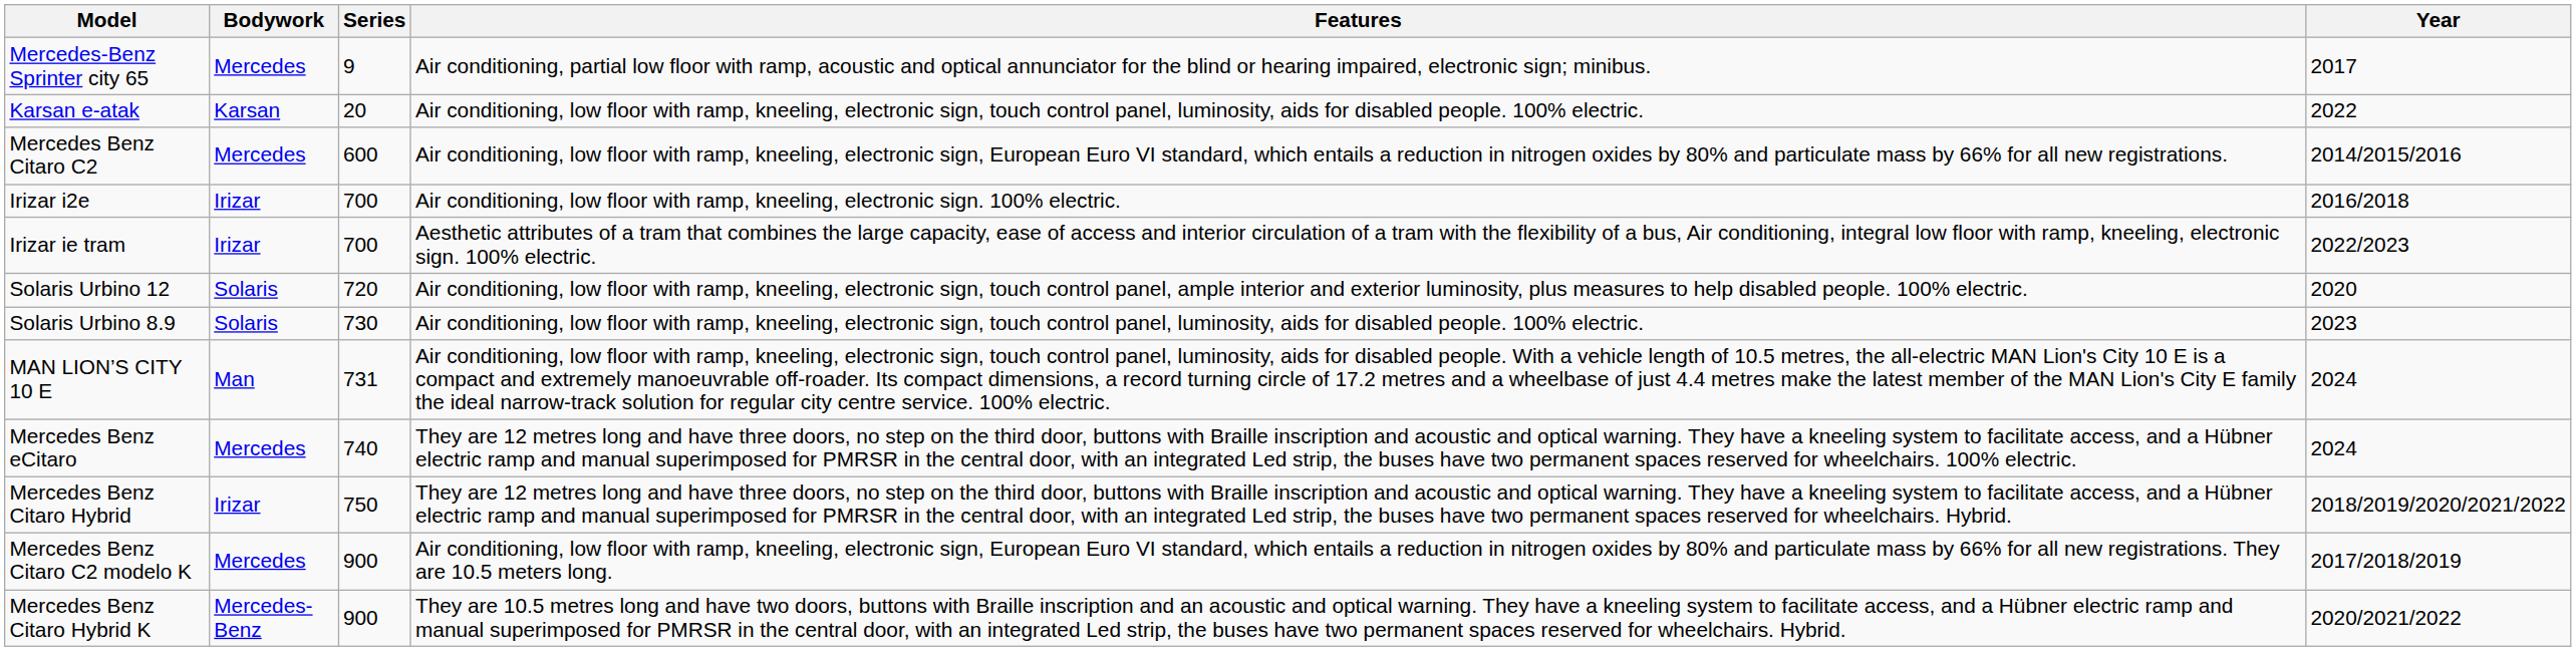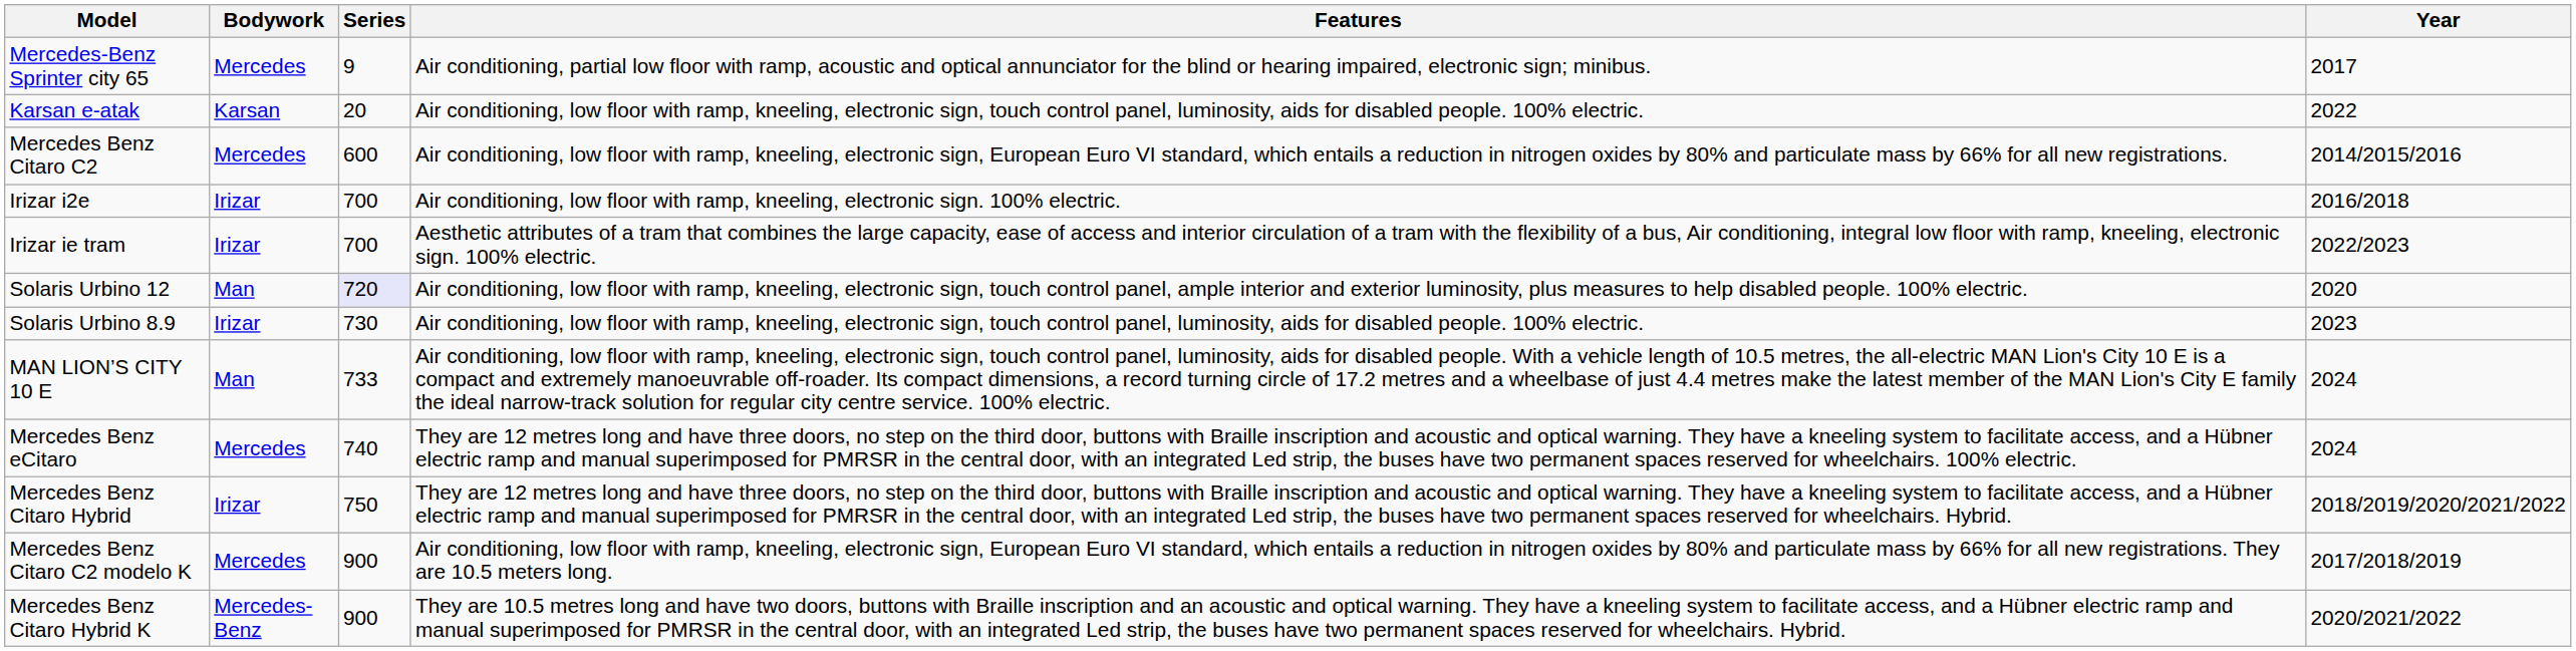 <table class="wikitable" align=center>
 <tr>
 <th>Model</th>
 <th>Bodywork</th>
 <th>Series</th>
 <th>Features</th>
 <th>Year</th>
 </tr>
 <tr>
 <td><a href='#'>Mercedes-Benz Sprinter</a> city 65</td>
 <td><a href='#'>Mercedes</a></td>
 <td>9</td>
 <td>Air conditioning, partial low floor with ramp, acoustic and optical annunciator for the blind or hearing impaired, electronic sign; minibus.</td>
 <td>2017</td>
 </tr>
 <tr>
 <td><a href='#'>Karsan e-atak</a></td>
 <td><a href='#'>Karsan</a></td>
 <td>20</td>
 <td>Air conditioning, low floor with ramp, kneeling, electronic sign, touch control panel, luminosity, aids for disabled people. 100% electric.</td>
 <td>2022</td>
 </tr>
 <tr>
 <td>Mercedes Benz Citaro C2</td>
 <td><a href='#'>Mercedes</a></td>
 <td>600</td>
 <td>Air conditioning, low floor with ramp, kneeling, electronic sign, European Euro VI standard, which entails a reduction in nitrogen oxides by 80% and particulate mass by 66% for all new registrations.</td>
 <td>2014/2015/2016</td>
 </tr>
 <tr>
 <td>Irizar i2e</td>
 <td><a href='#'>Irizar</a></td>
 <td>700</td>
 <td>Air conditioning, low floor with ramp, kneeling, electronic sign. 100% electric.</td>
 <td>2016/2018</td>
 </tr>
 <tr>
 <td>Irizar ie tram</td>
 <td><a href='#'>Irizar</a></td>
 <td>700</td>
 <td>Aesthetic attributes of a tram that combines the large capacity, ease of access and interior circulation of a tram with the flexibility of a bus, Air conditioning, integral low floor with ramp, kneeling, electronic sign. 100% electric.</td>
 <td>2022/2023</td>
 </tr>
 <tr>
 <td>Solaris Urbino 12</td>
-<td><a href='#'>Solaris</a></td>
-<td>720</td>
+<td><a href='#'>Man</a></td>
+<td style="background: lavender;">720</td>
 <td>Air conditioning, low floor with ramp, kneeling, electronic sign, touch control panel, ample interior and exterior luminosity, plus measures to help disabled people. 100% electric.</td>
 <td>2020</td>
 </tr>
 <tr>
 <td>Solaris Urbino 8.9</td>
-<td><a href='#'>Solaris</a></td>
+<td><a href='#'>Irizar</a></td>
 <td>730</td>
 <td>Air conditioning, low floor with ramp, kneeling, electronic sign, touch control panel, luminosity, aids for disabled people. 100% electric.</td>
 <td>2023</td>
 </tr>
 <tr>
 <td>MAN LION’S CITY 10 E</td>
 <td><a href='#'>Man</a></td>
-<td>731</td>
+<td>733</td>
 <td>Air conditioning, low floor with ramp, kneeling, electronic sign, touch control panel, luminosity, aids for disabled people. With a vehicle length of 10.5 metres, the all-electric MAN Lion's City 10 E is a compact and extremely manoeuvrable off-roader. Its compact dimensions, a record turning circle of 17.2 metres and a wheelbase of just 4.4 metres make the latest member of the MAN Lion's City E family the ideal narrow-track solution for regular city centre service. 100% electric.</td>
 <td>2024</td>
 </tr>
 <tr>
 <td>Mercedes Benz eCitaro</td>
 <td><a href='#'>Mercedes</a></td>
 <td>740</td>
 <td>They are 12 metres long and have three doors, no step on the third door, buttons with Braille inscription and acoustic and optical warning. They have a kneeling system to facilitate access, and a Hübner electric ramp and manual superimposed for PMRSR in the central door, with an integrated Led strip, the buses have two permanent spaces reserved for wheelchairs. 100% electric.</td>
 <td>2024</td>
 </tr>
 <tr>
 <td>Mercedes Benz Citaro Hybrid</td>
 <td><a href='#'>Irizar</a></td>
 <td>750</td>
 <td>They are 12 metres long and have three doors, no step on the third door, buttons with Braille inscription and acoustic and optical warning. They have a kneeling system to facilitate access, and a Hübner electric ramp and manual superimposed for PMRSR in the central door, with an integrated Led strip, the buses have two permanent spaces reserved for wheelchairs. Hybrid.</td>
 <td>2018/2019/2020/2021/2022</td>
 </tr>
 <tr>
 <td>Mercedes Benz Citaro C2 modelo K</td>
 <td><a href='#'>Mercedes</a></td>
 <td>900</td>
 <td>Air conditioning, low floor with ramp, kneeling, electronic sign, European Euro VI standard, which entails a reduction in nitrogen oxides by 80% and particulate mass by 66% for all new registrations. They are 10.5 meters long.</td>
 <td>2017/2018/2019</td>
 </tr>
 <tr>
 <td>Mercedes Benz Citaro Hybrid K</td>
 <td><a href='#'>Mercedes-Benz</a></td>
 <td>900</td>
 <td>They are 10.5 metres long and have two doors, buttons with Braille inscription and an acoustic and optical warning. They have a kneeling system to facilitate access, and a Hübner electric ramp and manual superimposed for PMRSR in the central door, with an integrated Led strip, the buses have two permanent spaces reserved for wheelchairs. Hybrid.</td>
 <td>2020/2021/2022</td>
 </tr>
 </table>
